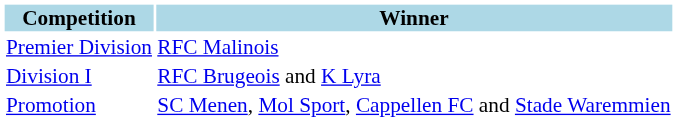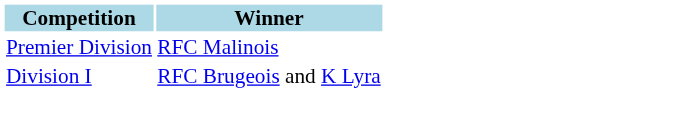 <table>
 <tr style="background:lightblue;">
 <th>Competition</th>
 <th>Winner</th>
 </tr>
 <tr>
 <td><a href='#'>Premier Division</a></td>
 <td><a href='#'>RFC Malinois</a></td>
 </tr>
 <tr>
 <td><a href='#'>Division I</a></td>
 <td><a href='#'>RFC Brugeois</a> and <a href='#'>K Lyra</a></td>
 </tr>
-<tr>
-<td><a href='#'>Promotion</a></td>
-<td><a href='#'>SC Menen</a>, <a href='#'>Mol Sport</a>, <a href='#'>Cappellen FC</a> and <a href='#'>Stade Waremmien</a></td>
-</tr>
 </table>
